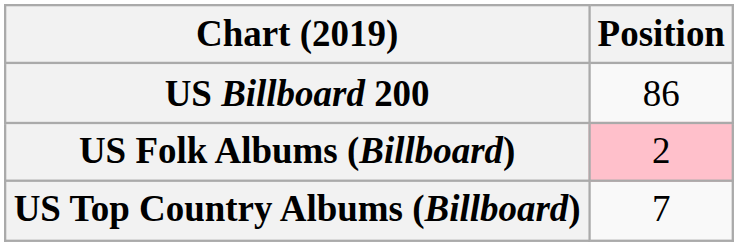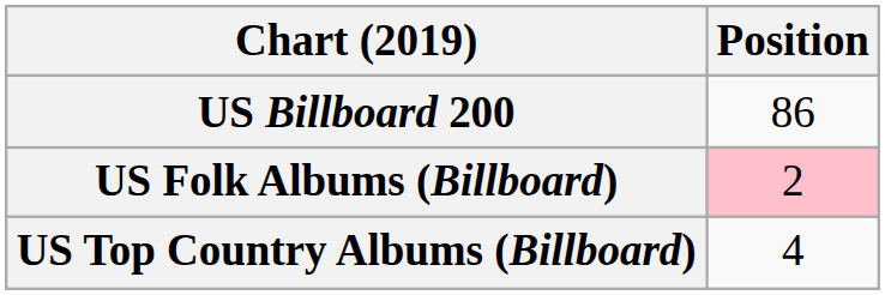 <table class="wikitable sortable plainrowheaders" style="text-align:center">
 <tr>
 <th scope="col">Chart (2019)</th>
 <th scope="col">Position</th>
 </tr>
 <tr>
 <th scope="row">US <em>Billboard</em> 200</th>
 <td>86</td>
 </tr>
 <tr>
 <th scope="row">US Folk Albums (<em>Billboard</em>)</th>
 <td style="background: pink;">2</td>
 </tr>
 <tr>
 <th scope="row">US Top Country Albums (<em>Billboard</em>)</th>
-<td>7</td>
+<td>4</td>
 </tr>
 </table>
